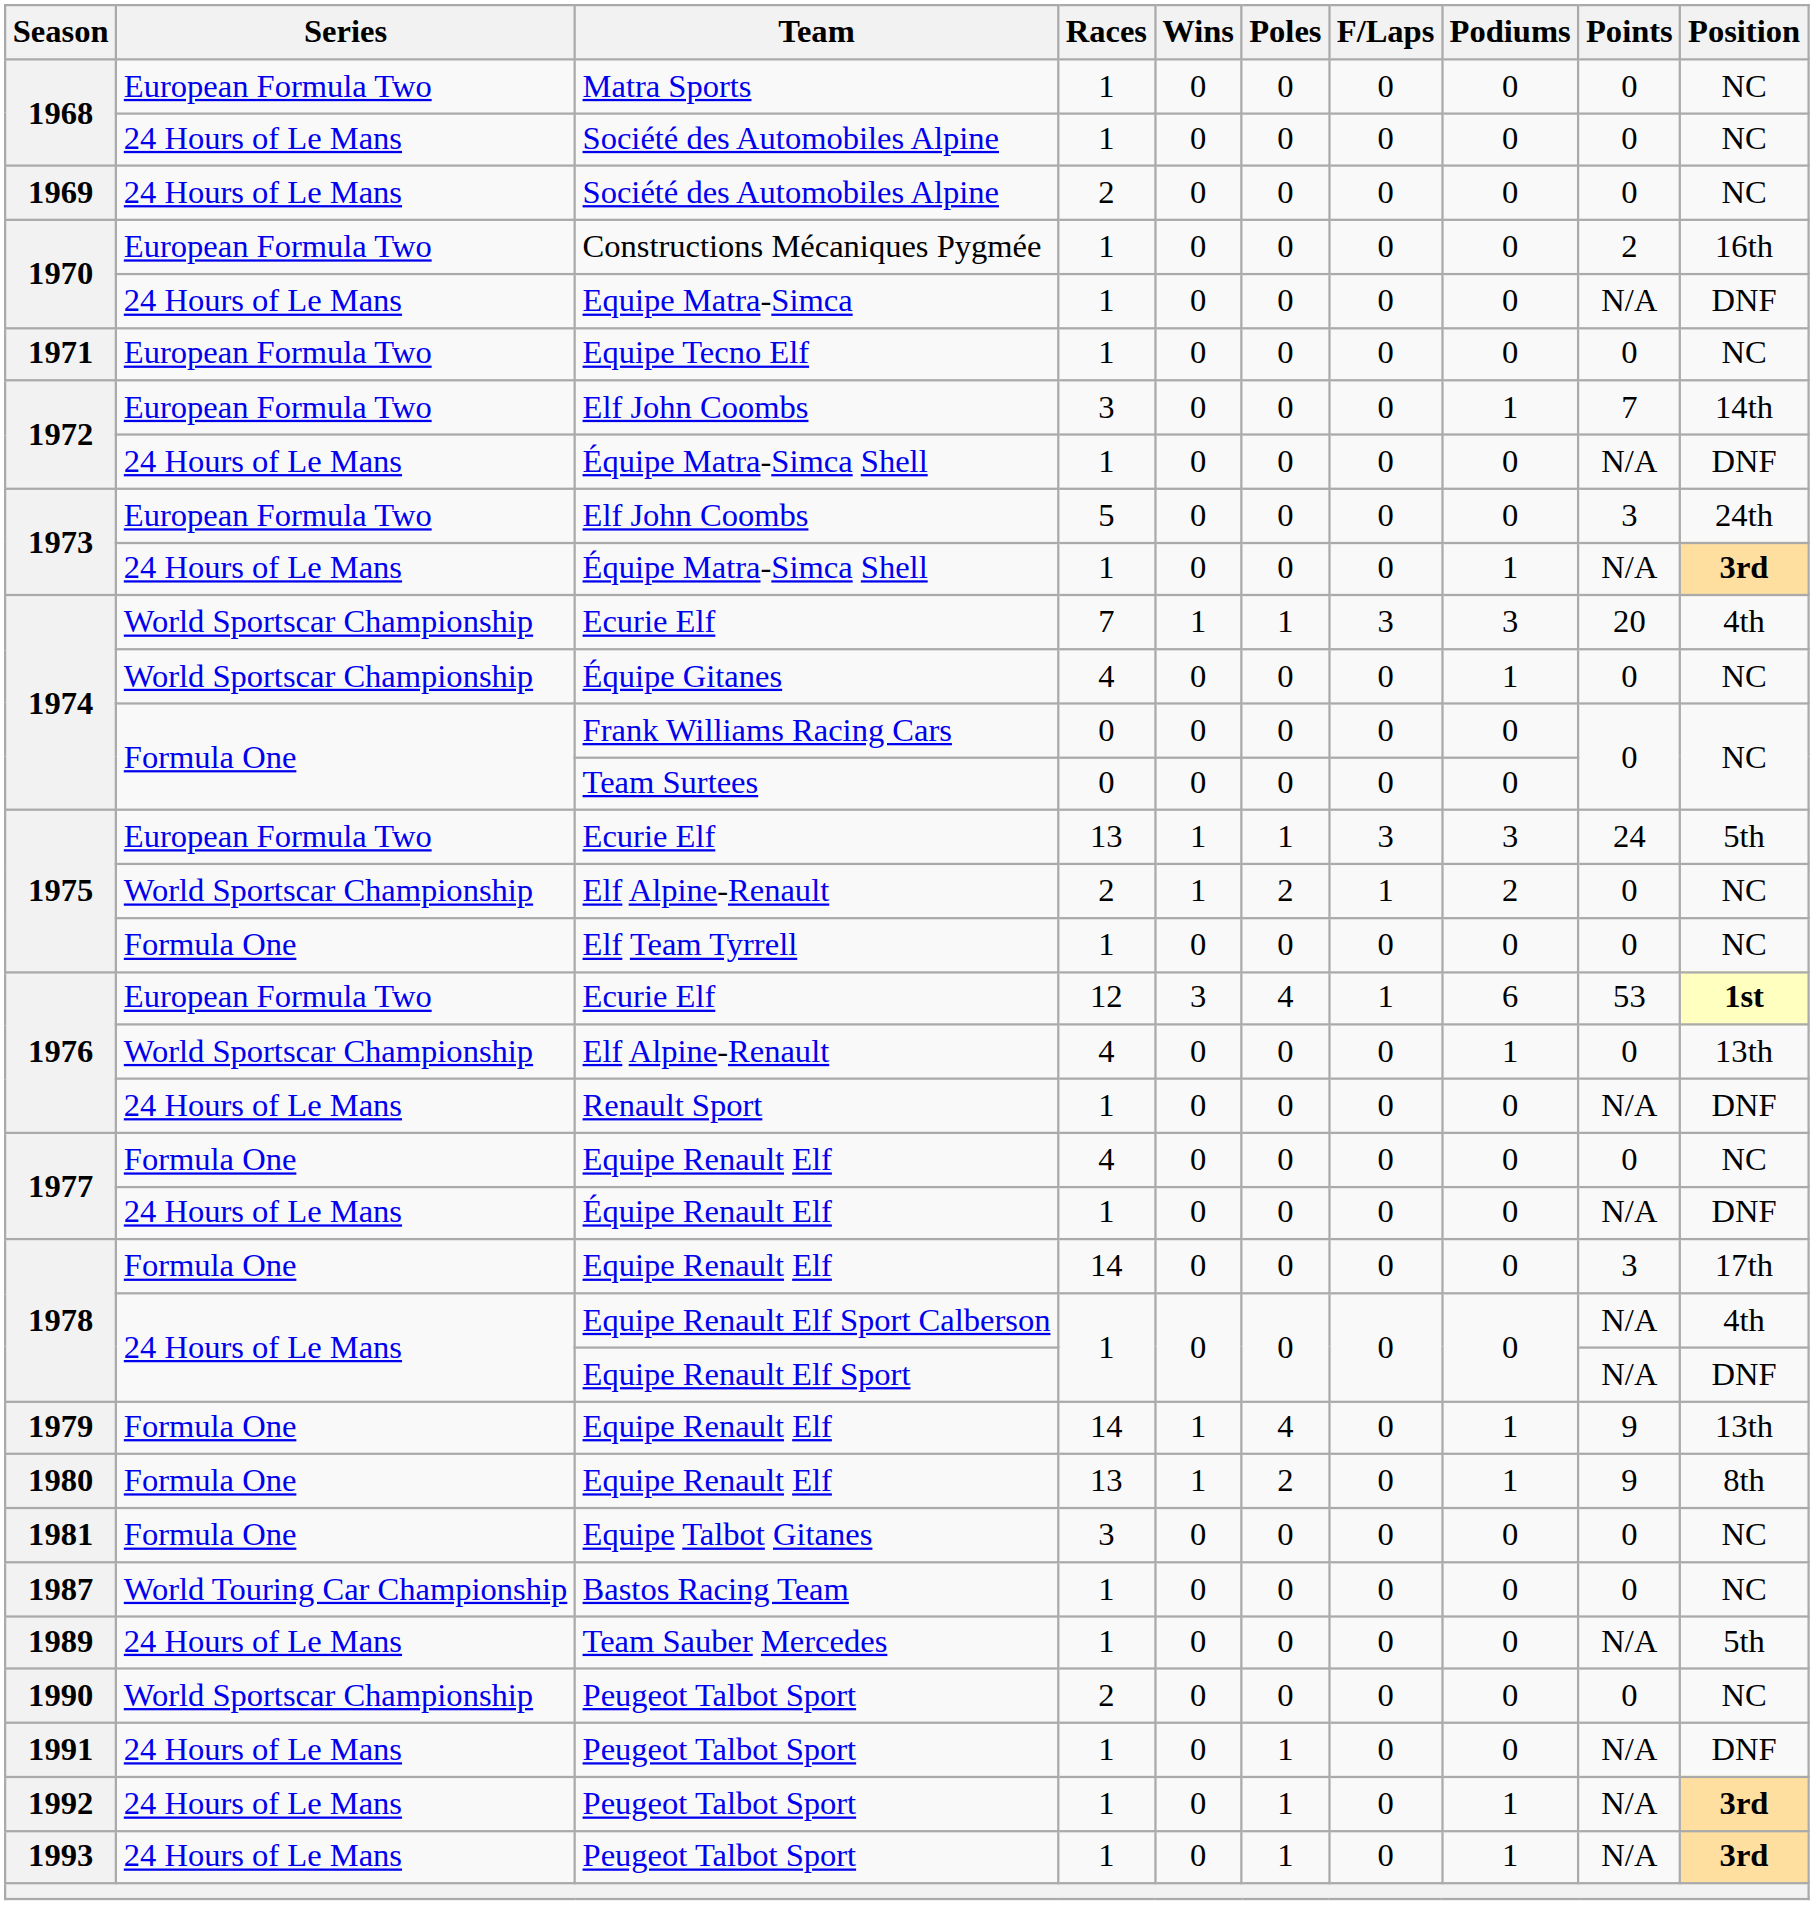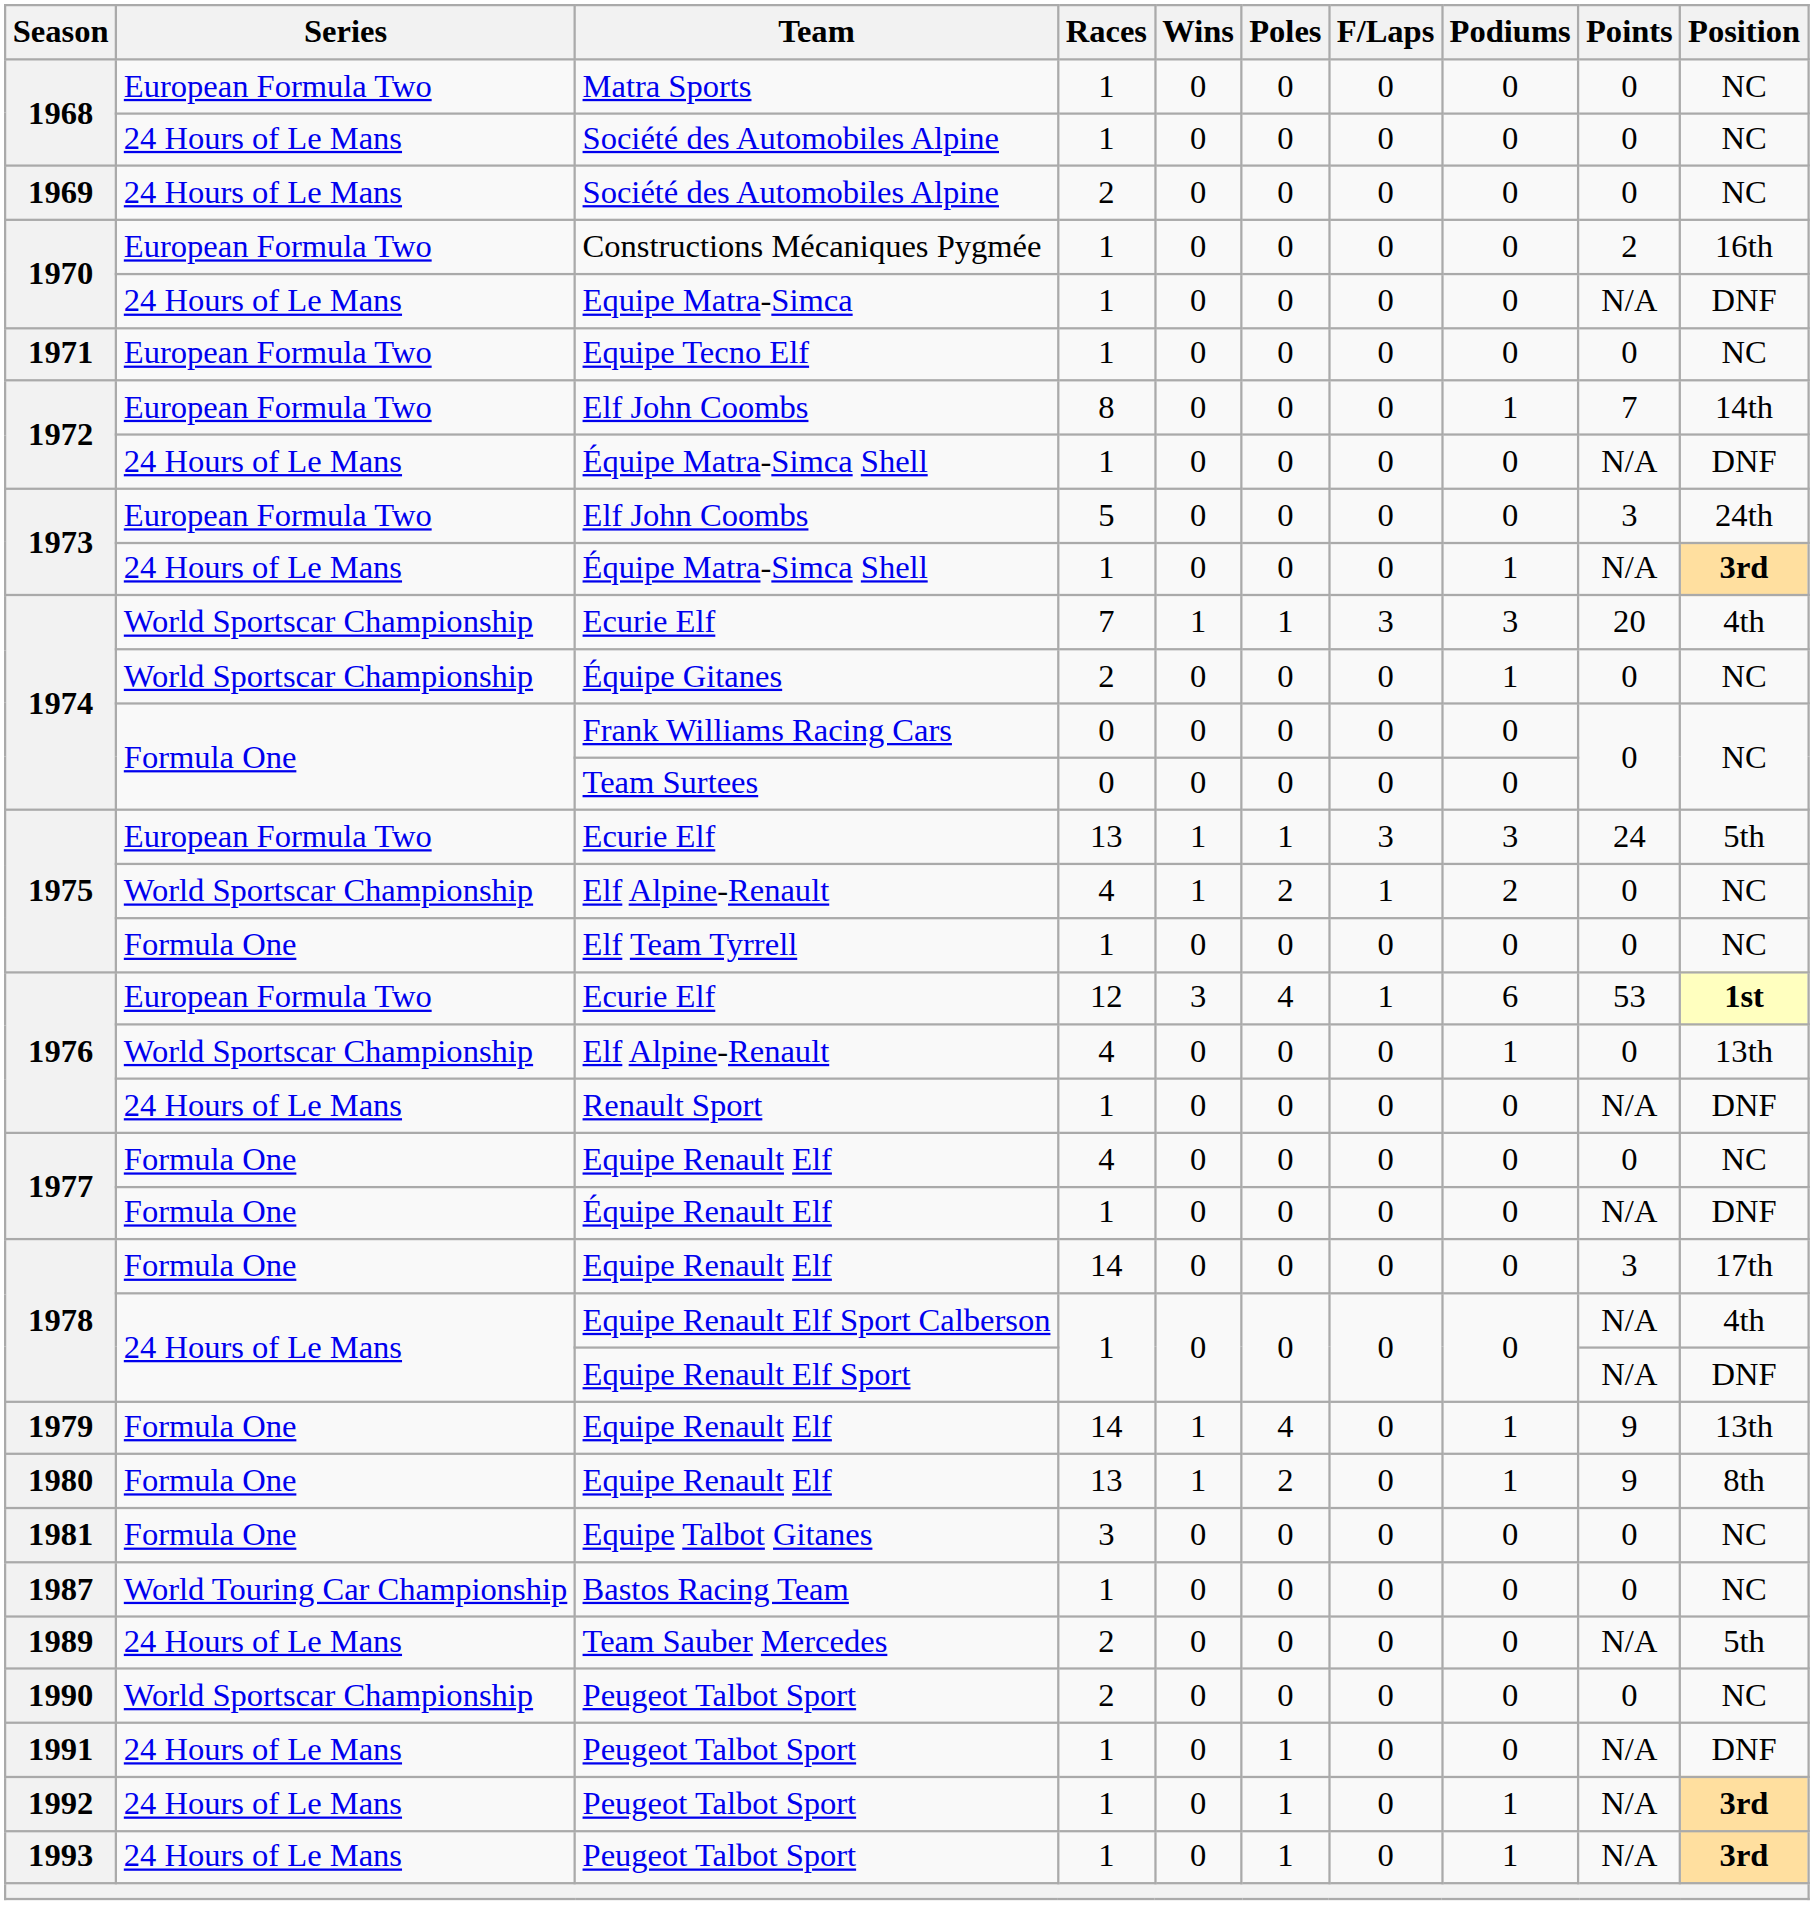 <table class="wikitable" style="font-size: 90%; text-align:center">
 <tr>
 <th>Season</th>
 <th>Series</th>
 <th>Team</th>
 <th>Races</th>
 <th>Wins</th>
 <th>Poles</th>
 <th>F/Laps</th>
 <th>Podiums</th>
 <th>Points</th>
 <th>Position</th>
 </tr>
 <tr>
 <th rowspan=2>1968</th>
 <td align=left><a href='#'>European Formula Two</a></td>
 <td align=left><a href='#'>Matra Sports</a></td>
 <td>1</td>
 <td>0</td>
 <td>0</td>
 <td>0</td>
 <td>0</td>
 <td>0</td>
 <td>NC</td>
 </tr>
 <tr>
 <td align=left><a href='#'>24 Hours of Le Mans</a></td>
 <td align=left><a href='#'>Société des Automobiles Alpine</a></td>
 <td>1</td>
 <td>0</td>
 <td>0</td>
 <td>0</td>
 <td>0</td>
 <td>0</td>
 <td>NC</td>
 </tr>
 <tr>
 <th>1969</th>
 <td align=left><a href='#'>24 Hours of Le Mans</a></td>
 <td align=left><a href='#'>Société des Automobiles Alpine</a></td>
 <td>2</td>
 <td>0</td>
 <td>0</td>
 <td>0</td>
 <td>0</td>
 <td>0</td>
 <td>NC</td>
 </tr>
 <tr>
 <th rowspan=2>1970</th>
 <td align=left><a href='#'>European Formula Two</a></td>
 <td align=left>Constructions Mécaniques Pygmée</td>
 <td>1</td>
 <td>0</td>
 <td>0</td>
 <td>0</td>
 <td>0</td>
 <td>2</td>
 <td>16th</td>
 </tr>
 <tr>
 <td align=left><a href='#'>24 Hours of Le Mans</a></td>
 <td align=left><a href='#'>Equipe Matra</a>-<a href='#'>Simca</a></td>
 <td>1</td>
 <td>0</td>
 <td>0</td>
 <td>0</td>
 <td>0</td>
 <td>N/A</td>
 <td>DNF</td>
 </tr>
 <tr>
 <th>1971</th>
 <td align=left><a href='#'>European Formula Two</a></td>
 <td align=left><a href='#'>Equipe Tecno Elf</a></td>
 <td>1</td>
 <td>0</td>
 <td>0</td>
 <td>0</td>
 <td>0</td>
 <td>0</td>
 <td>NC</td>
 </tr>
 <tr>
 <th rowspan=2>1972</th>
 <td align=left><a href='#'>European Formula Two</a></td>
 <td align=left><a href='#'>Elf John Coombs</a></td>
-<td>3</td>
+<td>8</td>
 <td>0</td>
 <td>0</td>
 <td>0</td>
 <td>1</td>
 <td>7</td>
 <td>14th</td>
 </tr>
 <tr>
 <td align=left><a href='#'>24 Hours of Le Mans</a></td>
 <td align=left><a href='#'>Équipe Matra</a>-<a href='#'>Simca</a> <a href='#'>Shell</a></td>
 <td>1</td>
 <td>0</td>
 <td>0</td>
 <td>0</td>
 <td>0</td>
 <td>N/A</td>
 <td>DNF</td>
 </tr>
 <tr>
 <th rowspan=2>1973</th>
 <td align=left><a href='#'>European Formula Two</a></td>
 <td align=left><a href='#'>Elf John Coombs</a></td>
 <td>5</td>
 <td>0</td>
 <td>0</td>
 <td>0</td>
 <td>0</td>
 <td>3</td>
 <td>24th</td>
 </tr>
 <tr>
 <td align=left><a href='#'>24 Hours of Le Mans</a></td>
 <td align=left><a href='#'>Équipe Matra</a>-<a href='#'>Simca</a> <a href='#'>Shell</a></td>
 <td>1</td>
 <td>0</td>
 <td>0</td>
 <td>0</td>
 <td>1</td>
 <td>N/A</td>
 <td style="background:#FFDF9F;"><strong>3rd</strong></td>
 </tr>
 <tr>
 <th rowspan=4>1974</th>
 <td align=left><a href='#'>World Sportscar Championship</a></td>
 <td align=left><a href='#'>Ecurie Elf</a></td>
 <td>7</td>
 <td>1</td>
 <td>1</td>
 <td>3</td>
 <td>3</td>
 <td>20</td>
 <td>4th</td>
 </tr>
 <tr>
 <td align=left><a href='#'>World Sportscar Championship</a></td>
 <td align=left><a href='#'>Équipe Gitanes</a></td>
-<td>4</td>
+<td>2</td>
 <td>0</td>
 <td>0</td>
 <td>0</td>
 <td>1</td>
 <td>0</td>
 <td>NC</td>
 </tr>
 <tr>
 <td rowspan="2" style="text-align:left"><a href='#'>Formula One</a></td>
 <td align=left><a href='#'>Frank Williams Racing Cars</a></td>
 <td>0</td>
 <td>0</td>
 <td>0</td>
 <td>0</td>
 <td>0</td>
 <td rowspan=2>0</td>
 <td rowspan=2>NC</td>
 </tr>
 <tr>
 <td align=left><a href='#'>Team Surtees</a></td>
 <td>0</td>
 <td>0</td>
 <td>0</td>
 <td>0</td>
 <td>0</td>
 </tr>
 <tr>
 <th rowspan=3>1975</th>
 <td align=left><a href='#'>European Formula Two</a></td>
 <td align=left><a href='#'>Ecurie Elf</a></td>
 <td>13</td>
 <td>1</td>
 <td>1</td>
 <td>3</td>
 <td>3</td>
 <td>24</td>
 <td>5th</td>
 </tr>
 <tr>
 <td align=left><a href='#'>World Sportscar Championship</a></td>
 <td align=left><a href='#'>Elf</a> <a href='#'>Alpine</a>-<a href='#'>Renault</a></td>
-<td>2</td>
+<td>4</td>
 <td>1</td>
 <td>2</td>
 <td>1</td>
 <td>2</td>
 <td>0</td>
 <td>NC</td>
 </tr>
 <tr>
 <td align=left><a href='#'>Formula One</a></td>
 <td align=left><a href='#'>Elf</a> <a href='#'>Team Tyrrell</a></td>
 <td>1</td>
 <td>0</td>
 <td>0</td>
 <td>0</td>
 <td>0</td>
 <td>0</td>
 <td>NC</td>
 </tr>
 <tr>
 <th rowspan=3>1976</th>
 <td align=left><a href='#'>European Formula Two</a></td>
 <td align=left><a href='#'>Ecurie Elf</a></td>
 <td>12</td>
 <td>3</td>
 <td>4</td>
 <td>1</td>
 <td>6</td>
 <td>53</td>
 <td style="background:#FFFFBF"><strong>1st</strong></td>
 </tr>
 <tr>
 <td align=left><a href='#'>World Sportscar Championship</a></td>
 <td align=left><a href='#'>Elf</a> <a href='#'>Alpine</a>-<a href='#'>Renault</a></td>
 <td>4</td>
 <td>0</td>
 <td>0</td>
 <td>0</td>
 <td>1</td>
 <td>0</td>
 <td>13th</td>
 </tr>
 <tr>
 <td align=left><a href='#'>24 Hours of Le Mans</a></td>
 <td align=left><a href='#'>Renault Sport</a></td>
 <td>1</td>
 <td>0</td>
 <td>0</td>
 <td>0</td>
 <td>0</td>
 <td>N/A</td>
 <td>DNF</td>
 </tr>
 <tr>
 <th rowspan=2>1977</th>
 <td align=left><a href='#'>Formula One</a></td>
 <td align=left><a href='#'>Equipe Renault</a> <a href='#'>Elf</a></td>
 <td>4</td>
 <td>0</td>
 <td>0</td>
 <td>0</td>
 <td>0</td>
 <td>0</td>
 <td>NC</td>
 </tr>
 <tr>
-<td align=left><a href='#'>24 Hours of Le Mans</a></td>
+<td align=left><a href='#'>Formula One</a></td>
 <td align=left><a href='#'>Équipe Renault Elf</a></td>
 <td>1</td>
 <td>0</td>
 <td>0</td>
 <td>0</td>
 <td>0</td>
 <td>N/A</td>
 <td>DNF</td>
 </tr>
 <tr>
 <th rowspan=3>1978</th>
 <td align=left><a href='#'>Formula One</a></td>
 <td align=left nowrap><a href='#'>Equipe Renault</a> <a href='#'>Elf</a></td>
 <td>14</td>
 <td>0</td>
 <td>0</td>
 <td>0</td>
 <td>0</td>
 <td>3</td>
 <td>17th</td>
 </tr>
 <tr>
 <td rowspan="2" style="text-align:left"><a href='#'>24 Hours of Le Mans</a></td>
 <td align=left><a href='#'>Equipe Renault Elf Sport Calberson</a></td>
 <td rowspan=2>1</td>
 <td rowspan=2>0</td>
 <td rowspan=2>0</td>
 <td rowspan=2>0</td>
 <td rowspan=2>0</td>
 <td>N/A</td>
 <td>4th</td>
 </tr>
 <tr>
 <td align=left><a href='#'>Equipe Renault Elf Sport</a></td>
 <td>N/A</td>
 <td>DNF</td>
 </tr>
 <tr>
 <th>1979</th>
 <td align=left><a href='#'>Formula One</a></td>
 <td align=left><a href='#'>Equipe Renault</a> <a href='#'>Elf</a></td>
 <td>14</td>
 <td>1</td>
 <td>4</td>
 <td>0</td>
 <td>1</td>
 <td>9</td>
 <td>13th</td>
 </tr>
 <tr>
 <th>1980</th>
 <td align=left><a href='#'>Formula One</a></td>
 <td align=left><a href='#'>Equipe Renault</a> <a href='#'>Elf</a></td>
 <td>13</td>
 <td>1</td>
 <td>2</td>
 <td>0</td>
 <td>1</td>
 <td>9</td>
 <td>8th</td>
 </tr>
 <tr>
 <th>1981</th>
 <td align=left><a href='#'>Formula One</a></td>
 <td align=left><a href='#'>Equipe</a> <a href='#'>Talbot</a> <a href='#'>Gitanes</a></td>
 <td>3</td>
 <td>0</td>
 <td>0</td>
 <td>0</td>
 <td>0</td>
 <td>0</td>
 <td>NC</td>
 </tr>
 <tr>
 <th>1987</th>
 <td align=left nowrap><a href='#'>World Touring Car Championship</a></td>
 <td align=left><a href='#'>Bastos Racing Team</a></td>
 <td>1</td>
 <td>0</td>
 <td>0</td>
 <td>0</td>
 <td>0</td>
 <td>0</td>
 <td>NC</td>
 </tr>
 <tr>
 <th>1989</th>
 <td align=left><a href='#'>24 Hours of Le Mans</a></td>
 <td align=left><a href='#'>Team Sauber</a> <a href='#'>Mercedes</a></td>
-<td>1</td>
+<td>2</td>
 <td>0</td>
 <td>0</td>
 <td>0</td>
 <td>0</td>
 <td>N/A</td>
 <td>5th</td>
 </tr>
 <tr>
 <th>1990</th>
 <td align=left><a href='#'>World Sportscar Championship</a></td>
 <td align=left><a href='#'>Peugeot Talbot Sport</a></td>
 <td>2</td>
 <td>0</td>
 <td>0</td>
 <td>0</td>
 <td>0</td>
 <td>0</td>
 <td>NC</td>
 </tr>
 <tr>
 <th>1991</th>
 <td align=left><a href='#'>24 Hours of Le Mans</a></td>
 <td align=left><a href='#'>Peugeot Talbot Sport</a></td>
 <td>1</td>
 <td>0</td>
 <td>1</td>
 <td>0</td>
 <td>0</td>
 <td>N/A</td>
 <td>DNF</td>
 </tr>
 <tr>
 <th>1992</th>
 <td align=left><a href='#'>24 Hours of Le Mans</a></td>
 <td align=left><a href='#'>Peugeot Talbot Sport</a></td>
 <td>1</td>
 <td>0</td>
 <td>1</td>
 <td>0</td>
 <td>1</td>
 <td>N/A</td>
 <td style="background:#FFDF9F;"><strong>3rd</strong></td>
 </tr>
 <tr>
 <th>1993</th>
 <td align=left><a href='#'>24 Hours of Le Mans</a></td>
 <td align=left><a href='#'>Peugeot Talbot Sport</a></td>
 <td>1</td>
 <td>0</td>
 <td>1</td>
 <td>0</td>
 <td>1</td>
 <td>N/A</td>
 <td style="background:#FFDF9F;"><strong>3rd</strong></td>
 </tr>
 <tr>
 <th colspan="10"></th>
 </tr>
 </table>
